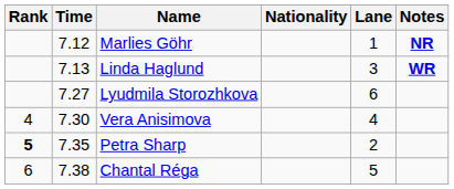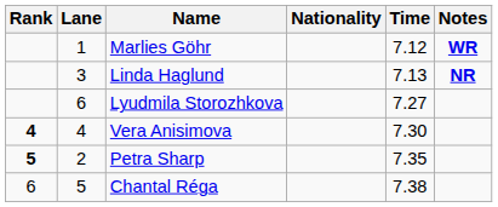 <table class="wikitable sortable" style="text-align:center">
 <tr>
 <th>Rank</th>
-<th>Time</th>
+<th>Lane</th>
 <th>Name</th>
 <th>Nationality</th>
-<th>Lane</th>
+<th>Time</th>
 <th>Notes</th>
 </tr>
 <tr>
 <td></td>
-<td>7.12</td>
+<td>1</td>
 <td align="left"><a href='#'>Marlies Göhr</a></td>
 <td align=left></td>
-<td>1</td>
+<td>7.12</td>
+<td><strong><a href='#'>WR</a></strong></td>
+</tr>
+<tr>
+<td></td>
+<td>3</td>
+<td align="left"><a href='#'>Linda Haglund</a></td>
+<td align=left></td>
+<td>7.13</td>
 <td><strong><a href='#'>NR</a></strong></td>
 </tr>
 <tr>
 <td></td>
-<td>7.13</td>
-<td align="left"><a href='#'>Linda Haglund</a></td>
-<td align=left></td>
-<td>3</td>
-<td><strong><a href='#'>WR</a></strong></td>
-</tr>
-<tr>
-<td></td>
-<td>7.27</td>
+<td>6</td>
 <td align="left"><a href='#'>Lyudmila Storozhkova</a></td>
 <td align=left></td>
-<td>6</td>
+<td>7.27</td>
 <td></td>
 </tr>
 <tr>
+<td><strong>4</strong></td>
 <td>4</td>
-<td>7.30</td>
 <td align="left"><a href='#'>Vera Anisimova</a></td>
 <td align=left></td>
-<td>4</td>
+<td>7.30</td>
 <td></td>
 </tr>
 <tr>
 <td><strong>5</strong></td>
-<td>7.35</td>
+<td>2</td>
 <td align="left"><a href='#'>Petra Sharp</a></td>
 <td align=left></td>
-<td>2</td>
+<td>7.35</td>
 <td></td>
 </tr>
 <tr>
 <td>6</td>
-<td>7.38</td>
+<td>5</td>
 <td align="left"><a href='#'>Chantal Réga</a></td>
 <td align=left></td>
-<td>5</td>
+<td>7.38</td>
 <td></td>
 </tr>
 </table>
